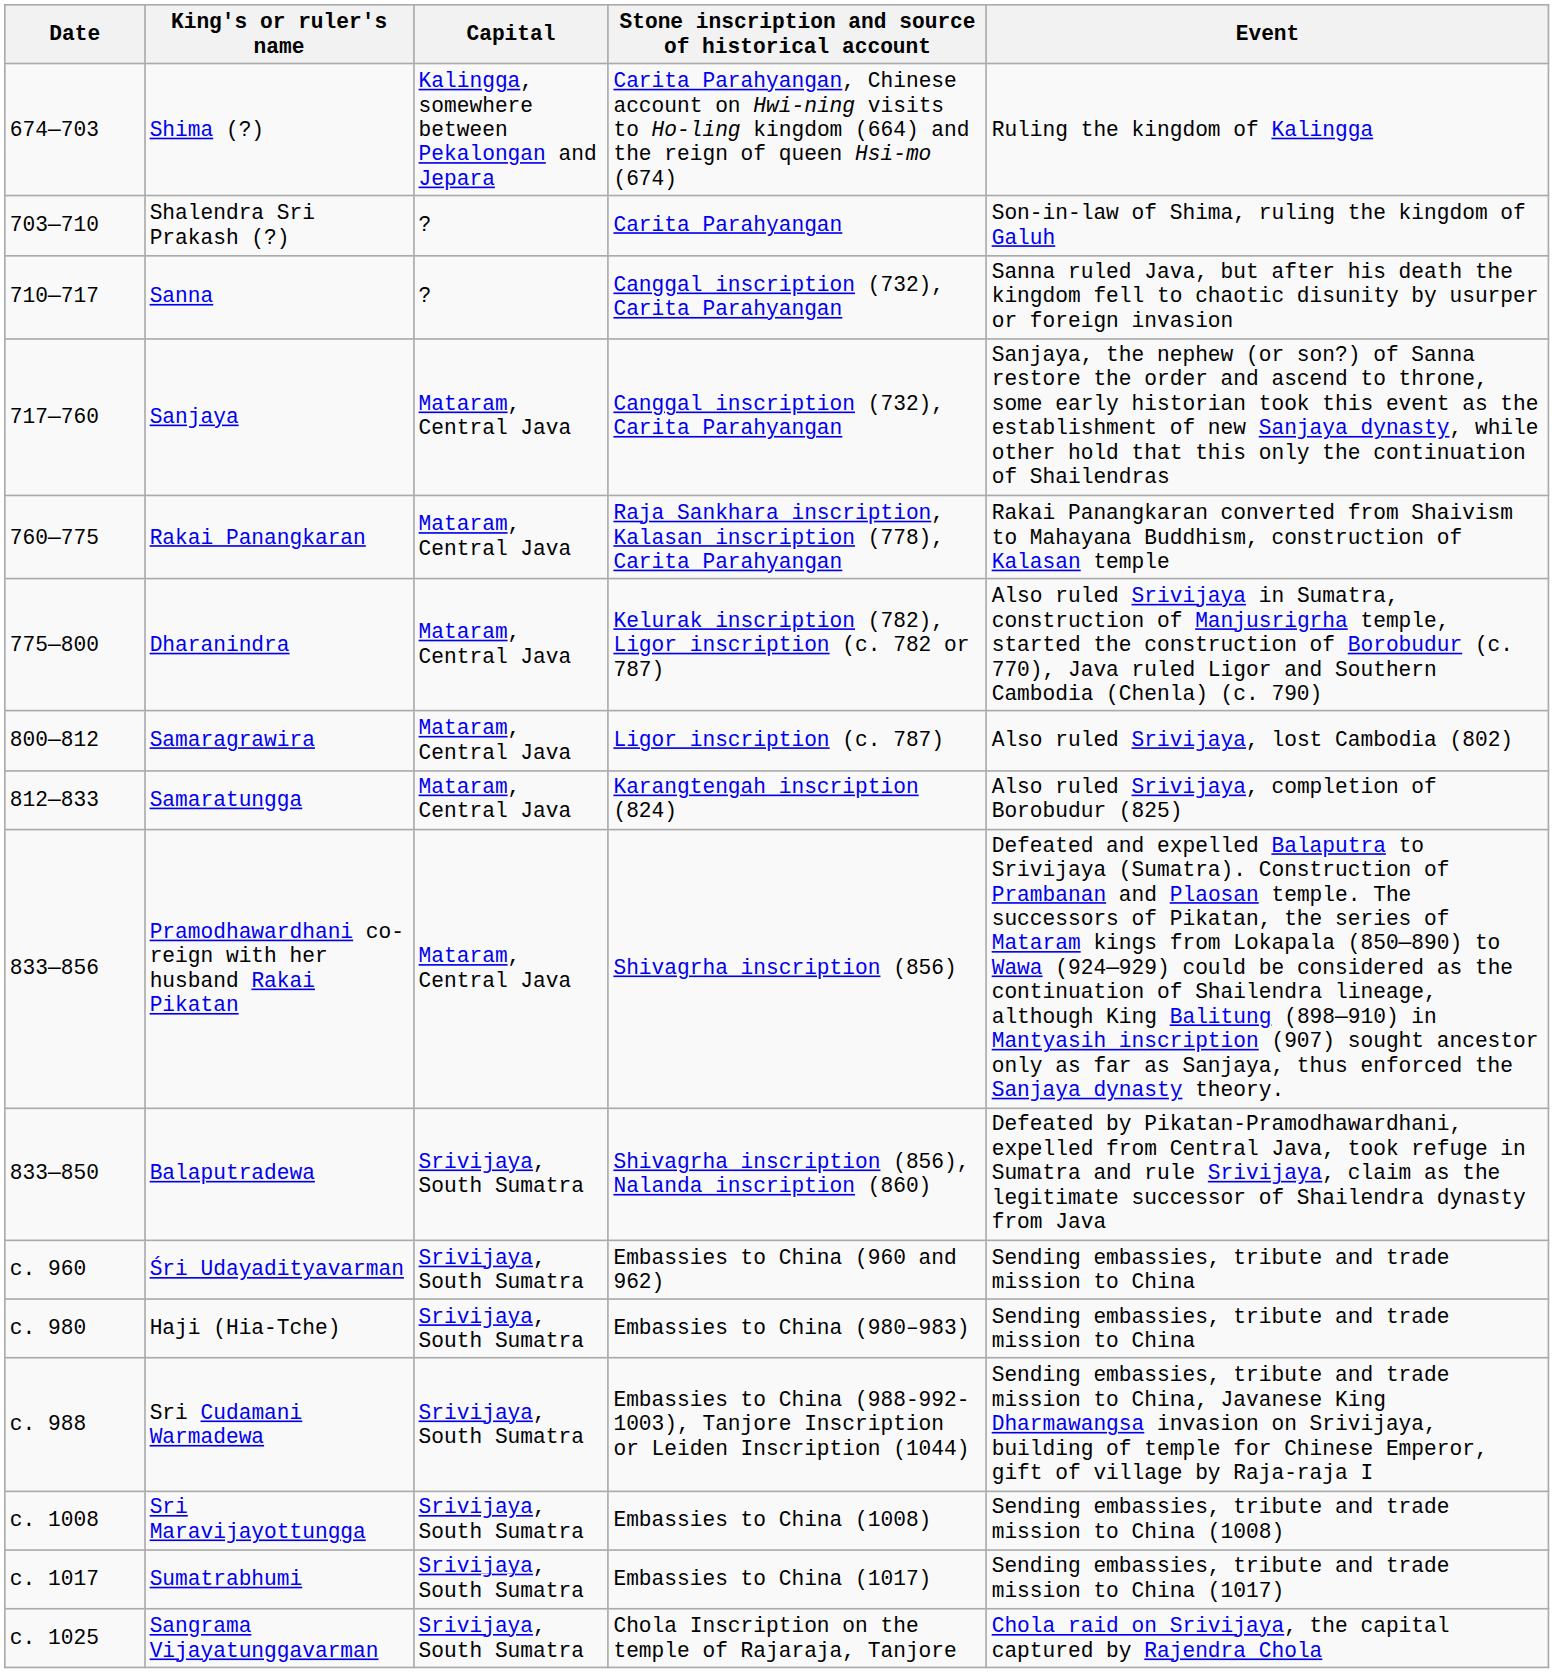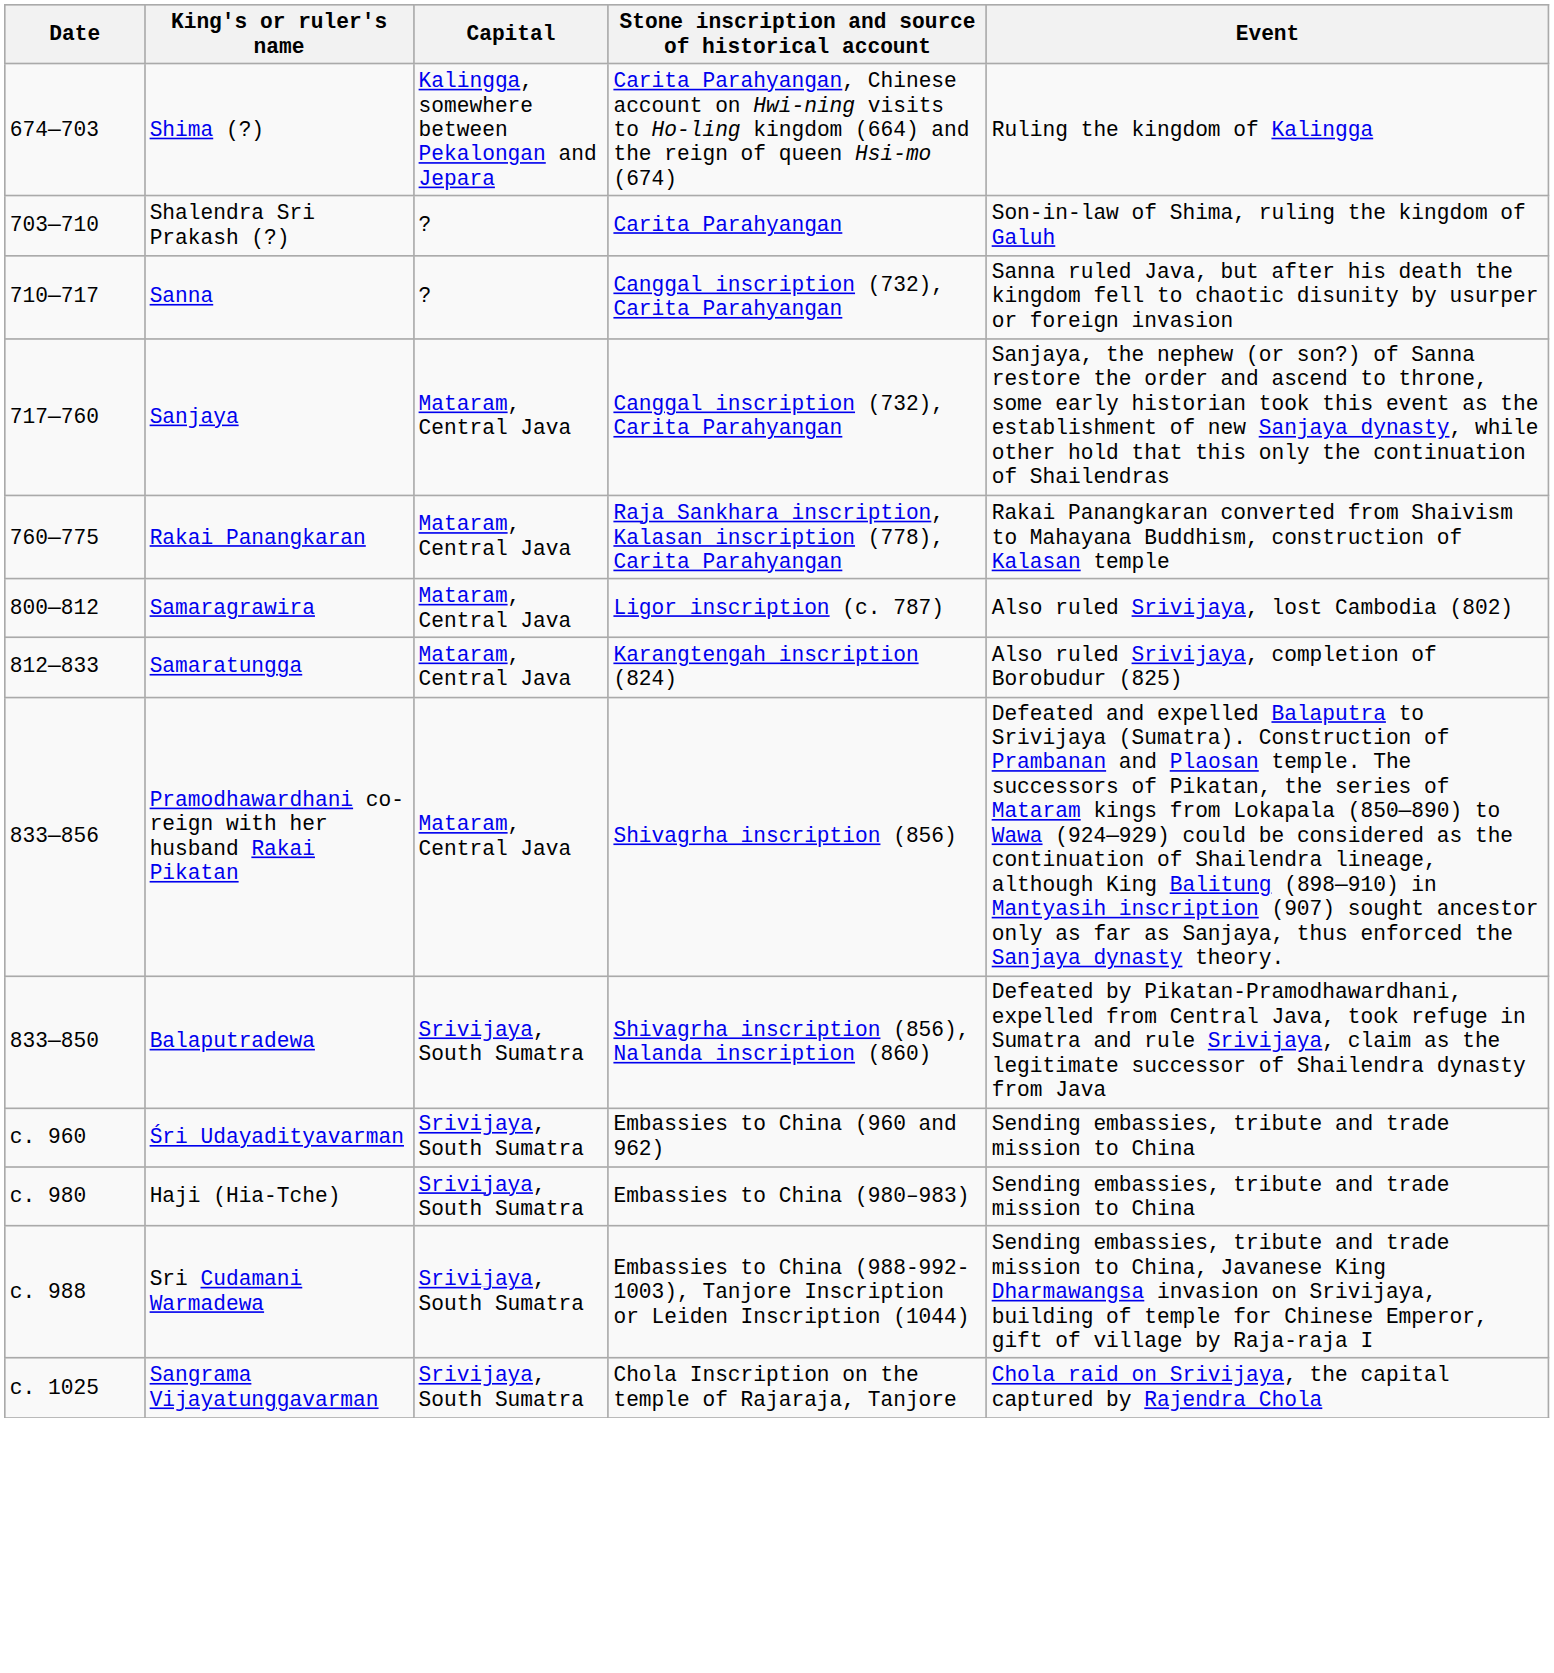 <table class="wikitable sortable" style="width:75%;">
 <tr>
 <th style="width:70px;">Date</th>
 <th style="width:100px;">King's or ruler's name</th>
 <th style="width:100px;">Capital</th>
 <th style="width:200px;">Stone inscription and source of historical account</th>
 <th style="width:300px;">Event</th>
 </tr>
 <tr>
 <td>674—703</td>
 <td><a href='#'>Shima</a> (?)</td>
 <td><a href='#'>Kalingga</a>, somewhere between <a href='#'>Pekalongan</a> and <a href='#'>Jepara</a></td>
 <td><a href='#'>Carita Parahyangan</a>, Chinese account on <em>Hwi-ning</em> visits to <em>Ho-ling</em> kingdom  (664) and the reign of queen <em>Hsi-mo</em> (674)</td>
 <td>Ruling the kingdom of <a href='#'>Kalingga</a></td>
 </tr>
 <tr>
 <td>703—710</td>
 <td>Shalendra Sri Prakash (?)</td>
 <td>?</td>
 <td><a href='#'>Carita Parahyangan</a></td>
 <td>Son-in-law of Shima, ruling the kingdom of <a href='#'>Galuh</a></td>
 </tr>
 <tr>
 <td>710—717</td>
 <td><a href='#'>Sanna</a></td>
 <td>?</td>
 <td><a href='#'>Canggal inscription</a> (732), <a href='#'>Carita Parahyangan</a></td>
 <td>Sanna ruled Java, but after his death the kingdom fell to chaotic disunity by usurper or foreign invasion</td>
 </tr>
 <tr>
 <td>717—760</td>
 <td><a href='#'>Sanjaya</a></td>
 <td><a href='#'>Mataram</a>, Central Java</td>
 <td><a href='#'>Canggal inscription</a> (732), <a href='#'>Carita Parahyangan</a></td>
 <td>Sanjaya, the nephew (or son?) of Sanna restore the order and ascend to throne, some early historian took this event as the establishment of new <a href='#'>Sanjaya dynasty</a>, while other hold that this only the continuation of Shailendras</td>
 </tr>
 <tr>
 <td>760—775</td>
 <td><a href='#'>Rakai Panangkaran</a></td>
 <td><a href='#'>Mataram</a>, Central Java</td>
 <td><a href='#'>Raja Sankhara inscription</a>, <a href='#'>Kalasan inscription</a> (778), <a href='#'>Carita Parahyangan</a></td>
 <td>Rakai Panangkaran converted from Shaivism to Mahayana Buddhism, construction of <a href='#'>Kalasan</a> temple</td>
-</tr>
-<tr>
-<td>775—800</td>
-<td><a href='#'>Dharanindra</a></td>
-<td><a href='#'>Mataram</a>, Central Java</td>
-<td><a href='#'>Kelurak inscription</a> (782), <a href='#'>Ligor inscription</a> (c. 782 or 787)</td>
-<td>Also ruled <a href='#'>Srivijaya</a> in Sumatra, construction of <a href='#'>Manjusrigrha</a> temple, started the construction of <a href='#'>Borobudur</a> (c. 770), Java ruled Ligor and Southern Cambodia (Chenla) (c. 790)</td>
 </tr>
 <tr>
 <td>800—812</td>
 <td><a href='#'>Samaragrawira</a></td>
 <td><a href='#'>Mataram</a>, Central Java</td>
 <td><a href='#'>Ligor inscription</a> (c. 787)</td>
 <td>Also ruled <a href='#'>Srivijaya</a>, lost Cambodia (802)</td>
 </tr>
 <tr>
 <td>812—833</td>
 <td><a href='#'>Samaratungga</a></td>
 <td><a href='#'>Mataram</a>, Central Java</td>
 <td><a href='#'>Karangtengah inscription</a> (824)</td>
 <td>Also ruled <a href='#'>Srivijaya</a>, completion of Borobudur (825)</td>
 </tr>
 <tr>
 <td>833—856</td>
 <td><a href='#'>Pramodhawardhani</a> co-reign with her husband <a href='#'>Rakai Pikatan</a></td>
 <td><a href='#'>Mataram</a>, Central Java</td>
 <td><a href='#'>Shivagrha inscription</a> (856)</td>
 <td>Defeated and expelled <a href='#'>Balaputra</a> to Srivijaya (Sumatra). Construction of <a href='#'>Prambanan</a> and <a href='#'>Plaosan</a> temple. The successors of Pikatan, the series of <a href='#'>Mataram</a> kings from Lokapala (850—890) to <a href='#'>Wawa</a> (924—929) could be considered as the continuation of Shailendra lineage, although King <a href='#'>Balitung</a> (898—910) in <a href='#'>Mantyasih inscription</a> (907) sought ancestor only as far as Sanjaya, thus enforced the <a href='#'>Sanjaya dynasty</a> theory.</td>
 </tr>
 <tr>
 <td>833—850</td>
 <td><a href='#'>Balaputradewa</a></td>
 <td><a href='#'>Srivijaya</a>, South Sumatra</td>
 <td><a href='#'>Shivagrha inscription</a> (856), <a href='#'>Nalanda inscription</a> (860)</td>
 <td>Defeated by Pikatan-Pramodhawardhani, expelled from Central Java, took refuge in Sumatra and rule <a href='#'>Srivijaya</a>, claim as the legitimate successor of Shailendra dynasty from Java</td>
 </tr>
 <tr>
 <td>c. 960</td>
 <td><a href='#'>Śri Udayadityavarman</a></td>
 <td><a href='#'>Srivijaya</a>, South Sumatra</td>
 <td>Embassies to China (960 and 962)</td>
 <td>Sending embassies, tribute and trade mission to China</td>
 </tr>
 <tr>
 <td>c. 980</td>
 <td>Haji (Hia-Tche)</td>
 <td><a href='#'>Srivijaya</a>, South Sumatra</td>
 <td>Embassies to China (980–983)</td>
 <td>Sending embassies, tribute and trade mission to China</td>
 </tr>
 <tr>
 <td>c. 988</td>
 <td>Sri <a href='#'>Cudamani Warmadewa</a></td>
 <td><a href='#'>Srivijaya</a>, South Sumatra</td>
 <td>Embassies to China (988-992-1003), Tanjore Inscription or Leiden Inscription (1044)</td>
 <td>Sending embassies, tribute and trade mission to China, Javanese King <a href='#'>Dharmawangsa</a> invasion on Srivijaya, building of temple for Chinese Emperor, gift of village by Raja-raja I</td>
 </tr>
 <tr>
-<td>c. 1008</td>
-<td><a href='#'>Sri Maravijayottungga</a></td>
-<td><a href='#'>Srivijaya</a>, South Sumatra</td>
-<td>Embassies to China (1008)</td>
-<td>Sending embassies, tribute and trade mission to China (1008)</td>
-</tr>
-<tr>
-<td>c. 1017</td>
-<td><a href='#'>Sumatrabhumi</a></td>
-<td><a href='#'>Srivijaya</a>, South Sumatra</td>
-<td>Embassies to China (1017)</td>
-<td>Sending embassies, tribute and trade mission to China (1017)</td>
-</tr>
-<tr>
 <td>c. 1025</td>
 <td><a href='#'>Sangrama Vijayatunggavarman</a></td>
 <td><a href='#'>Srivijaya</a>, South Sumatra</td>
 <td>Chola Inscription on the temple of Rajaraja, Tanjore</td>
 <td><a href='#'>Chola raid on Srivijaya</a>, the capital captured by <a href='#'>Rajendra Chola</a></td>
 </tr>
 </table>
